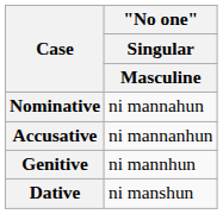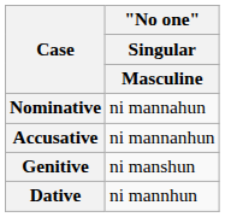 <table class="wikitable">
 <tr>
 <th rowspan="3">Case</th>
 <th colspan="2"> "No one"</th>
 </tr>
 <tr>
 <th colspan="2"><strong>Singular</strong></th>
 </tr>
 <tr>
 <th><strong>Masculine</strong></th>
 </tr>
 <tr>
 <th><strong>Nominative</strong></th>
 <td>ni mannahun</td>
 </tr>
 <tr>
 <th><strong>Accusative</strong></th>
 <td>ni mannanhun</td>
 </tr>
 <tr>
 <th><strong>Genitive</strong></th>
-<td>ni mannhun</td>
+<td>ni manshun</td>
 </tr>
 <tr>
 <th><strong>Dative</strong></th>
-<td>ni manshun</td>
+<td>ni mannhun</td>
 </tr>
 </table>
